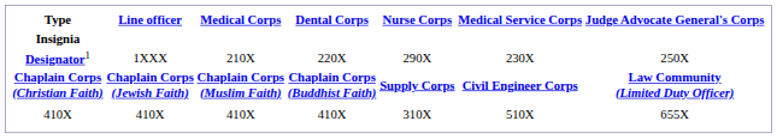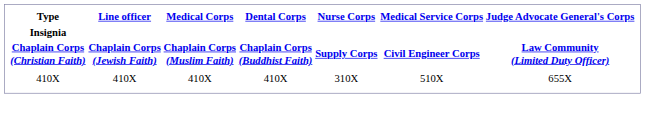 <table style="text-align:center; border:1px solid #8888aa; background-color:white; padding:5px; font-size:95%; margin: 0px 8px 8px 0px;">
 <tr>
 <th>Type</th>
 <th><a href='#'>Line officer</a></th>
 <th><a href='#'>Medical Corps</a></th>
 <th><a href='#'>Dental Corps</a></th>
 <th><a href='#'>Nurse Corps</a></th>
 <th><a href='#'>Medical Service Corps</a></th>
 <th><a href='#'>Judge Advocate General's Corps</a></th>
 </tr>
 <tr>
 <td><strong>Insignia</strong></td>
 <td></td>
 <td></td>
 <td></td>
 <td></td>
 <td></td>
 <td></td>
-</tr>
-<tr>
-<td><strong><a href='#'>Designator</a></strong><sup>1</sup></td>
-<td>1XXX</td>
-<td>210X</td>
-<td>220X</td>
-<td>290X</td>
-<td>230X</td>
-<td>250X</td>
 </tr>
 <tr>
 <th><a href='#'>Chaplain Corps</a><br><em><a href='#'>(Christian Faith)</a></em></th>
 <th><a href='#'>Chaplain Corps</a><br><em><a href='#'>(Jewish Faith)</a></em></th>
 <th><a href='#'>Chaplain Corps</a><br><em><a href='#'>(Muslim Faith)</a></em></th>
 <th><a href='#'>Chaplain Corps</a><br><em><a href='#'>(Buddhist Faith)</a></em></th>
 <th><a href='#'>Supply Corps</a></th>
 <th><a href='#'>Civil Engineer Corps</a></th>
 <th><a href='#'>Law Community</a><br><em><a href='#'>(Limited Duty Officer)</a></em></th>
 </tr>
 <tr>
 <td></td>
 <td></td>
 <td></td>
 <td></td>
 <td></td>
 <td></td>
 <td></td>
 </tr>
 <tr>
 <td>410X</td>
 <td>410X</td>
 <td>410X</td>
 <td>410X</td>
 <td>310X</td>
 <td>510X</td>
 <td>655X</td>
 </tr>
 <tr>
 <td colspan=7></td>
 </tr>
 </table>
